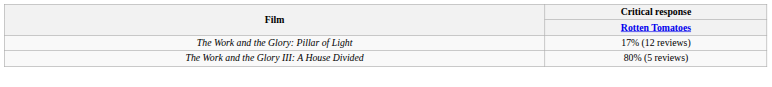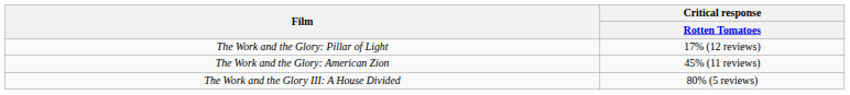 <table class="wikitable sortable" width=99% border="1" style="text-align: center;">
 <tr>
 <th rowspan="2">Film</th>
 <th>Critical response</th>
 </tr>
 <tr>
 <th><a href='#'>Rotten Tomatoes</a></th>
 </tr>
 <tr>
 <td><em>The Work and the Glory: Pillar of Light</em></td>
 <td>17% (12 reviews)</td>
 </tr>
 <tr>
+<td><em>The Work and the Glory: American Zion</em></td>
+<td>45% (11 reviews)</td>
+</tr>
+<tr>
 <td><em>The Work and the Glory III: A House Divided</em></td>
 <td>80% (5 reviews)</td>
 </tr>
 </table>
